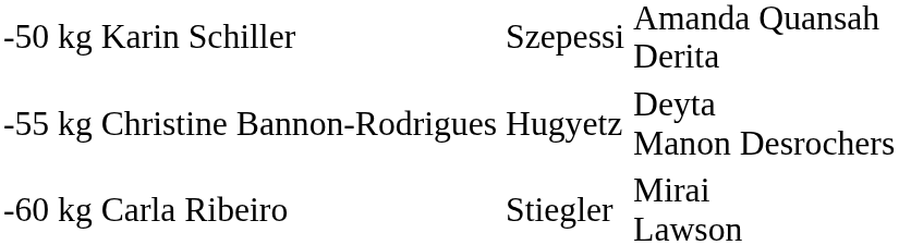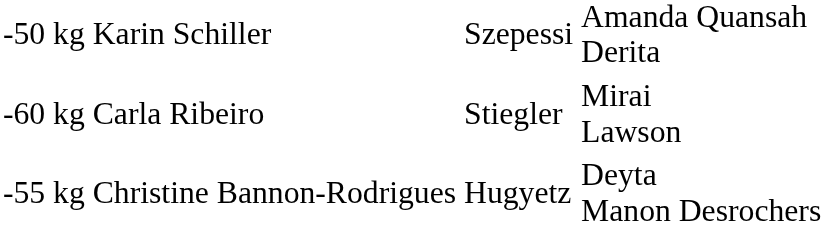 <table>
 <tr>
 <td>-50 kg</td>
 <td>Karin Schiller </td>
 <td>Szepessi </td>
 <td>Amanda Quansah <br>Derita </td>
 </tr>
 <tr>
+<td>-60 kg</td>
+<td>Carla Ribeiro </td>
+<td>Stiegler </td>
+<td>Mirai <br>Lawson </td>
+</tr>
+<tr>
 <td>-55 kg</td>
 <td>Christine Bannon-Rodrigues </td>
 <td>Hugyetz </td>
 <td>Deyta <br>Manon Desrochers </td>
 </tr>
 <tr>
-<td>-60 kg</td>
-<td>Carla Ribeiro </td>
-<td>Stiegler </td>
-<td>Mirai <br>Lawson </td>
-</tr>
-<tr>
 </tr>
 </table>
